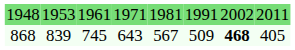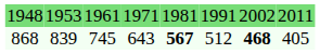 <table align="center" cellspacing="0" style="background:#f3fff3">
 <tr bgcolor="#77dd77">
 <td align="center">1948</td>
 <td align="center">1953</td>
 <td align="center">1961</td>
 <td align="center">1971</td>
 <td align="center">1981</td>
 <td align="center">1991</td>
 <td align="center">2002</td>
 <td align="center">2011</td>
 </tr>
 <tr>
 <td align="center">868</td>
 <td align="center">839</td>
 <td align="center">745</td>
 <td align="center">643</td>
-<td align="center">567</td>
-<td align="center">509</td>
+<td align="center"><strong>567</strong></td>
+<td align="center">512</td>
 <td align="center"><strong>468</strong></td>
 <td align="center">405</td>
 </tr>
 </table>
